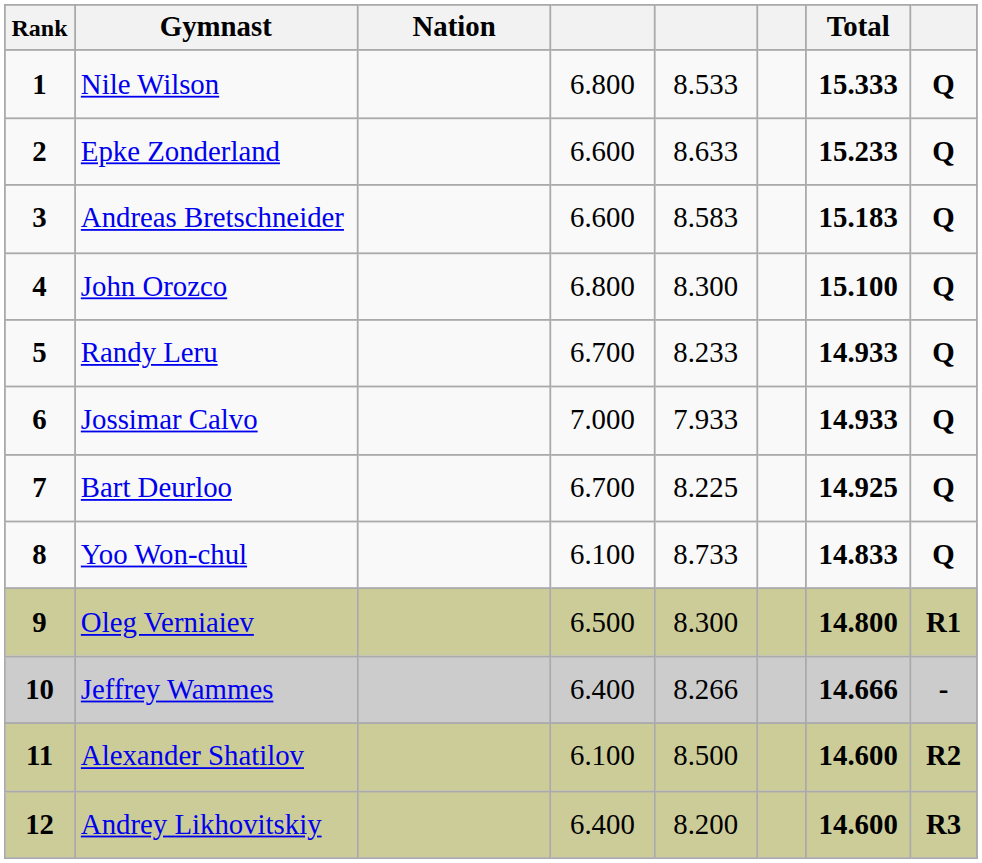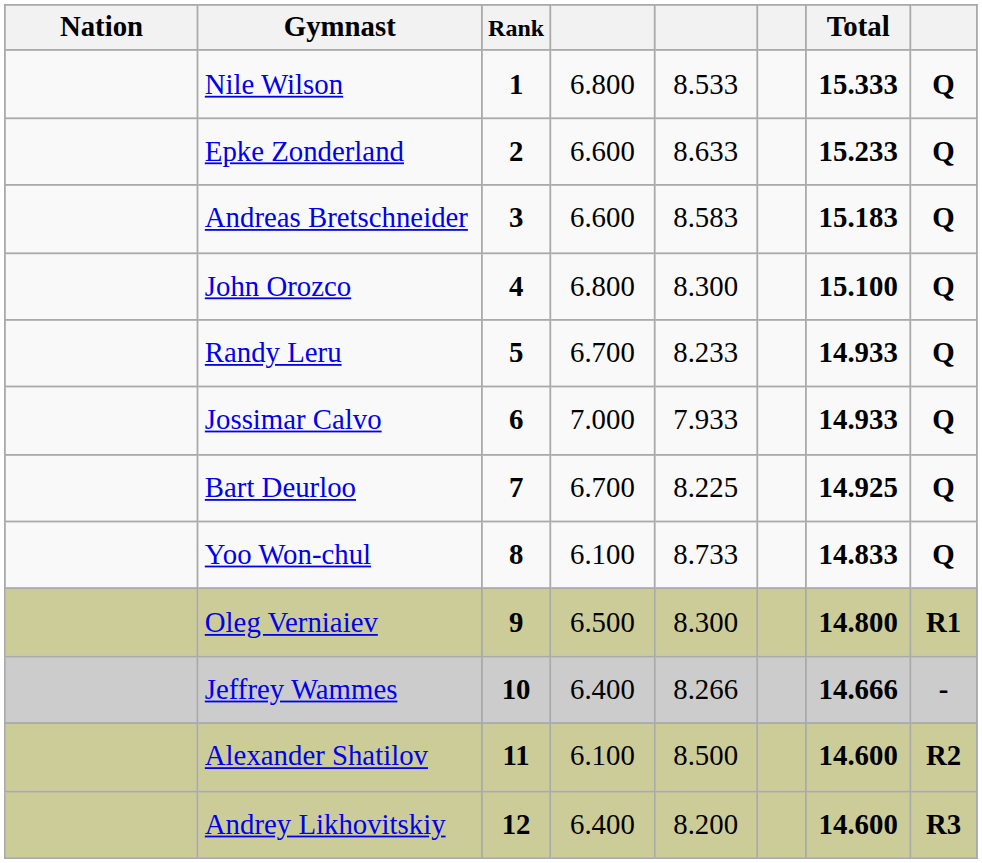 <table class="wikitable sortable" style="text-align:center;">
 <tr>
+<th scope="col" style="width:100px;">Nation</th>
+<th scope="col" style="width:150px;">Gymnast</th>
 <th scope="col" style="width:15px;"><small>Rank</small></th>
-<th scope="col" style="width:150px;">Gymnast</th>
-<th scope="col" style="width:100px;">Nation</th>
 <th scope="col" style="width:50px;"><small></small></th>
 <th scope="col" style="width:50px;"><small></small></th>
 <th scope="col" style="width:20px;"><small></small></th>
 <th scope="col" style="width:50px;">Total</th>
 <th scope="col" style="width:30px;"><small></small></th>
 </tr>
 <tr>
+<td style="text-align:left;"></td>
+<td style="height:30px; text-align:left;"><a href='#'>Nile Wilson</a></td>
 <td scope="row" style="text-align:center"><strong>1</strong></td>
-<td style="height:30px; text-align:left;"><a href='#'>Nile Wilson</a></td>
-<td style="text-align:left;"></td>
 <td>6.800</td>
 <td>8.533</td>
 <td></td>
 <td><strong>15.333</strong></td>
 <td><strong>Q</strong></td>
 </tr>
 <tr>
+<td style="text-align:left;"></td>
+<td style="height:30px; text-align:left;"><a href='#'>Epke Zonderland</a></td>
 <td scope="row" style="text-align:center"><strong>2</strong></td>
-<td style="height:30px; text-align:left;"><a href='#'>Epke Zonderland</a></td>
-<td style="text-align:left;"></td>
 <td>6.600</td>
 <td>8.633</td>
 <td></td>
 <td><strong>15.233</strong></td>
 <td><strong>Q</strong></td>
 </tr>
 <tr>
+<td style="text-align:left;"></td>
+<td style="height:30px; text-align:left;"><a href='#'>Andreas Bretschneider</a></td>
 <td scope="row" style="text-align:center"><strong>3</strong></td>
-<td style="height:30px; text-align:left;"><a href='#'>Andreas Bretschneider</a></td>
-<td style="text-align:left;"></td>
 <td>6.600</td>
 <td>8.583</td>
 <td></td>
 <td><strong>15.183</strong></td>
 <td><strong>Q</strong></td>
 </tr>
 <tr>
+<td style="text-align:left;"></td>
+<td style="height:30px; text-align:left;"><a href='#'>John Orozco</a></td>
 <td scope="row" style="text-align:center"><strong>4</strong></td>
-<td style="height:30px; text-align:left;"><a href='#'>John Orozco</a></td>
-<td style="text-align:left;"></td>
 <td>6.800</td>
 <td>8.300</td>
 <td></td>
 <td><strong>15.100</strong></td>
 <td><strong>Q</strong></td>
 </tr>
 <tr>
+<td style="text-align:left;"></td>
+<td style="height:30px; text-align:left;"><a href='#'>Randy Leru</a></td>
 <td scope="row" style="text-align:center"><strong>5</strong></td>
-<td style="height:30px; text-align:left;"><a href='#'>Randy Leru</a></td>
-<td style="text-align:left;"></td>
 <td>6.700</td>
 <td>8.233</td>
 <td></td>
 <td><strong>14.933</strong></td>
 <td><strong>Q</strong></td>
 </tr>
 <tr>
+<td style="text-align:left;"></td>
+<td style="height:30px; text-align:left;"><a href='#'>Jossimar Calvo</a></td>
 <td scope="row" style="text-align:center"><strong>6</strong></td>
-<td style="height:30px; text-align:left;"><a href='#'>Jossimar Calvo</a></td>
-<td style="text-align:left;"></td>
 <td>7.000</td>
 <td>7.933</td>
 <td></td>
 <td><strong>14.933</strong></td>
 <td><strong>Q</strong></td>
 </tr>
 <tr>
+<td style="text-align:left;"></td>
+<td style="height:30px; text-align:left;"><a href='#'>Bart Deurloo</a></td>
 <td scope="row" style="text-align:center"><strong>7</strong></td>
-<td style="height:30px; text-align:left;"><a href='#'>Bart Deurloo</a></td>
-<td style="text-align:left;"></td>
 <td>6.700</td>
 <td>8.225</td>
 <td></td>
 <td><strong>14.925</strong></td>
 <td><strong>Q</strong></td>
 </tr>
 <tr>
+<td style="text-align:left;"></td>
+<td style="height:30px; text-align:left;"><a href='#'>Yoo Won-chul</a></td>
 <td scope="row" style="text-align:center"><strong>8</strong></td>
-<td style="height:30px; text-align:left;"><a href='#'>Yoo Won-chul</a></td>
-<td style="text-align:left;"></td>
 <td>6.100</td>
 <td>8.733</td>
 <td></td>
 <td><strong>14.833</strong></td>
 <td><strong>Q</strong></td>
 </tr>
 <tr style="background:#CCCC99;">
+<td style="text-align:left;"></td>
+<td style="height:30px; text-align:left;"><a href='#'>Oleg Verniaiev</a></td>
 <td scope="row" style="text-align:center"><strong>9</strong></td>
-<td style="height:30px; text-align:left;"><a href='#'>Oleg Verniaiev</a></td>
-<td style="text-align:left;"></td>
 <td>6.500</td>
 <td>8.300</td>
 <td></td>
 <td><strong>14.800</strong></td>
 <td><strong>R1</strong></td>
 </tr>
 <tr style="background:#cccccc;">
+<td style="text-align:left;"></td>
+<td style="height:30px; text-align:left;"><a href='#'>Jeffrey Wammes</a></td>
 <td scope="row" style="text-align:center"><strong>10</strong></td>
-<td style="height:30px; text-align:left;"><a href='#'>Jeffrey Wammes</a></td>
-<td style="text-align:left;"></td>
 <td>6.400</td>
 <td>8.266</td>
 <td></td>
 <td><strong>14.666</strong></td>
 <td><strong>-</strong></td>
 </tr>
 <tr style="background:#CCCC99;">
+<td style="text-align:left;"></td>
+<td style="height:30px; text-align:left;"><a href='#'>Alexander Shatilov</a></td>
 <td scope="row" style="text-align:center"><strong>11</strong></td>
-<td style="height:30px; text-align:left;"><a href='#'>Alexander Shatilov</a></td>
-<td style="text-align:left;"></td>
 <td>6.100</td>
 <td>8.500</td>
 <td></td>
 <td><strong>14.600</strong></td>
 <td><strong>R2</strong></td>
 </tr>
 <tr style="background:#CCCC99;">
+<td style="text-align:left;"></td>
+<td style="height:30px; text-align:left;"><a href='#'>Andrey Likhovitskiy</a></td>
 <td scope="row" style="text-align:center"><strong>12</strong></td>
-<td style="height:30px; text-align:left;"><a href='#'>Andrey Likhovitskiy</a></td>
-<td style="text-align:left;"></td>
 <td>6.400</td>
 <td>8.200</td>
 <td></td>
 <td><strong>14.600</strong></td>
 <td><strong>R3</strong></td>
 </tr>
 </table>
